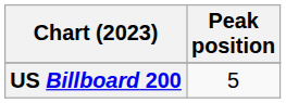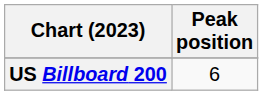 <table class="wikitable sortable plainrowheaders" style="text-align:center;">
 <tr>
 <th scope="col">Chart (2023)</th>
 <th scope="col">Peak<br>position</th>
 </tr>
 <tr>
 </tr>
 <tr>
 </tr>
 <tr>
 <th scope="row">US <a href='#'><em>Billboard</em> 200</a></th>
-<td>5</td>
+<td>6</td>
 </tr>
 </table>
